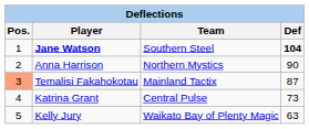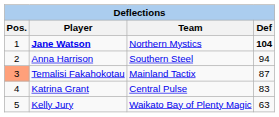 <table class="wikitable"  style="float:left; font-size:90%;">
 <tr>
 <th colspan=4 style=background:#ABCDEF>Deflections</th>
 </tr>
 <tr>
 <th>Pos.</th>
 <th>Player</th>
 <th>Team</th>
 <th>Def</th>
 </tr>
 <tr>
 <td align=center>1</td>
 <td><strong><a href='#'>Jane Watson</a></strong></td>
-<td><a href='#'>Southern Steel</a></td>
+<td><a href='#'>Northern Mystics</a></td>
 <td align=center><strong>104</strong></td>
 </tr>
 <tr>
 <td align=center>2</td>
 <td><a href='#'>Anna Harrison</a></td>
-<td><a href='#'>Northern Mystics</a></td>
-<td align=center>90</td>
+<td><a href='#'>Southern Steel</a></td>
+<td align=center>94</td>
 </tr>
 <tr>
 <td align=center style="background: lightsalmon;">3</td>
 <td><a href='#'>Temalisi Fakahokotau</a></td>
 <td><a href='#'>Mainland Tactix</a></td>
 <td align=center>87</td>
 </tr>
 <tr>
 <td align=center>4</td>
 <td><a href='#'>Katrina Grant</a></td>
 <td><a href='#'>Central Pulse</a></td>
-<td align=center>73</td>
+<td align=center>83</td>
 </tr>
 <tr>
 <td align=center>5</td>
 <td><a href='#'>Kelly Jury</a></td>
 <td><a href='#'>Waikato Bay of Plenty Magic</a></td>
 <td align=center>63</td>
 </tr>
 </table>
